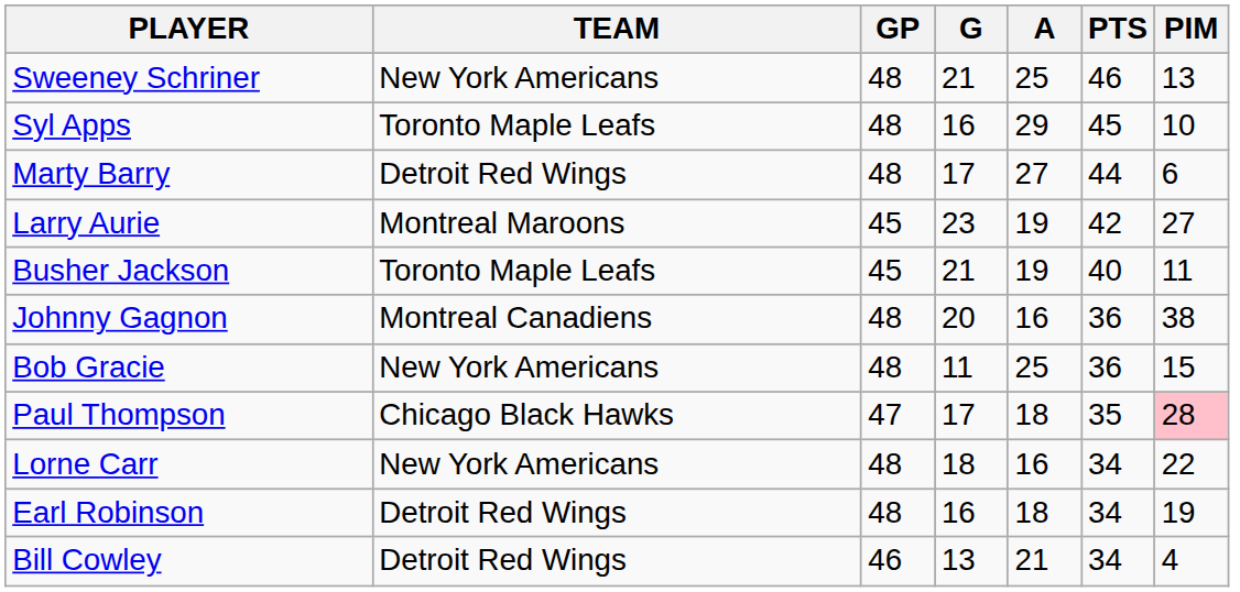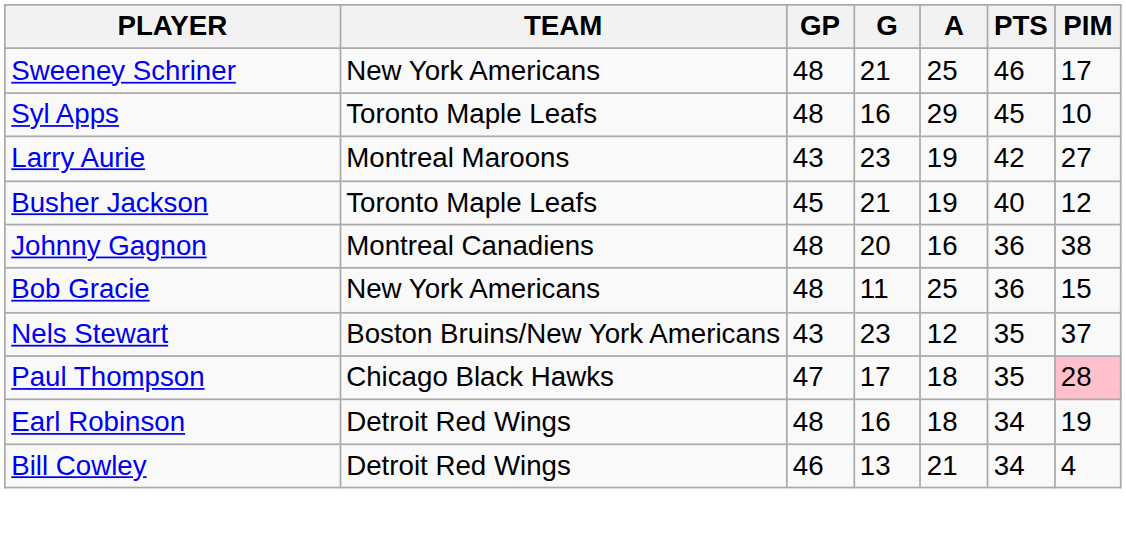 <table class="wikitable">
 <tr>
 <th bgcolor="#DDDDFF" width="30%">PLAYER</th>
 <th bgcolor="#DDDDFF" width="40%">TEAM</th>
 <th bgcolor="#DDDDFF" width="6%">GP</th>
 <th bgcolor="#DDDDFF" width="6%">G</th>
 <th bgcolor="#DDDDFF" width="6%">A</th>
 <th bgcolor="#DDDDFF" width="6%">PTS</th>
 <th bgcolor="#DDDDFF" width="6%">PIM</th>
 </tr>
 <tr>
 <td><a href='#'>Sweeney Schriner</a></td>
 <td>New York Americans</td>
 <td>48</td>
 <td>21</td>
 <td>25</td>
 <td>46</td>
-<td>13</td>
+<td>17</td>
 </tr>
 <tr>
 <td><a href='#'>Syl Apps</a></td>
 <td>Toronto Maple Leafs</td>
 <td>48</td>
 <td>16</td>
 <td>29</td>
 <td>45</td>
 <td>10</td>
 </tr>
 <tr>
-<td><a href='#'>Marty Barry</a></td>
-<td>Detroit Red Wings</td>
-<td>48</td>
-<td>17</td>
-<td>27</td>
-<td>44</td>
-<td>6</td>
-</tr>
-<tr>
 <td><a href='#'>Larry Aurie</a></td>
 <td>Montreal Maroons</td>
-<td>45</td>
+<td>43</td>
 <td>23</td>
 <td>19</td>
 <td>42</td>
 <td>27</td>
 </tr>
 <tr>
 <td><a href='#'>Busher Jackson</a></td>
 <td>Toronto Maple Leafs</td>
 <td>45</td>
 <td>21</td>
 <td>19</td>
 <td>40</td>
-<td>11</td>
+<td>12</td>
 </tr>
 <tr>
 <td><a href='#'>Johnny Gagnon</a></td>
 <td>Montreal Canadiens</td>
 <td>48</td>
 <td>20</td>
 <td>16</td>
 <td>36</td>
 <td>38</td>
 </tr>
 <tr>
 <td><a href='#'>Bob Gracie</a></td>
 <td>New York Americans</td>
 <td>48</td>
 <td>11</td>
 <td>25</td>
 <td>36</td>
 <td>15</td>
 </tr>
 <tr>
+<td><a href='#'>Nels Stewart</a></td>
+<td>Boston Bruins/New York Americans</td>
+<td>43</td>
+<td>23</td>
+<td>12</td>
+<td>35</td>
+<td>37</td>
+</tr>
+<tr>
 <td><a href='#'>Paul Thompson</a></td>
 <td>Chicago Black Hawks</td>
 <td>47</td>
 <td>17</td>
 <td>18</td>
 <td>35</td>
 <td style="background: pink;">28</td>
-</tr>
-<tr>
-<td><a href='#'>Lorne Carr</a></td>
-<td>New York Americans</td>
-<td>48</td>
-<td>18</td>
-<td>16</td>
-<td>34</td>
-<td>22</td>
 </tr>
 <tr>
 <td><a href='#'>Earl Robinson</a></td>
 <td>Detroit Red Wings</td>
 <td>48</td>
 <td>16</td>
 <td>18</td>
 <td>34</td>
 <td>19</td>
 </tr>
 <tr>
 <td><a href='#'>Bill Cowley</a></td>
 <td>Detroit Red Wings</td>
 <td>46</td>
 <td>13</td>
 <td>21</td>
 <td>34</td>
 <td>4</td>
 </tr>
 </table>
